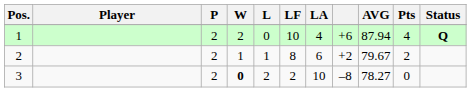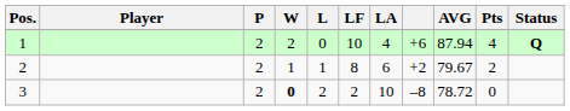 <table class="wikitable" style="text-align:center; margin: 1em auto 1em auto, align:left">
 <tr>
 <th width=25>Pos.</th>
 <th width=200>Player</th>
 <th width=25>P</th>
 <th width=25>W</th>
 <th width=25>L</th>
 <th width=25>LF</th>
 <th width=25>LA</th>
 <th width=25></th>
 <th width=35>AVG</th>
 <th width=25>Pts</th>
 <th width=50>Status</th>
 </tr>
 <tr>
 </tr>
 <tr style="background-color:#ccffcc">
 <td>1</td>
 <td align=left></td>
 <td>2</td>
 <td>2</td>
 <td>0</td>
 <td>10</td>
 <td>4</td>
 <td>+6</td>
 <td>87.94</td>
 <td>4</td>
 <td><strong>Q</strong></td>
 </tr>
 <tr style=>
 <td>2</td>
 <td align=left></td>
 <td>2</td>
 <td>1</td>
 <td>1</td>
 <td>8</td>
 <td>6</td>
 <td>+2</td>
 <td>79.67</td>
 <td>2</td>
 <td></td>
 </tr>
 <tr style=>
 <td>3</td>
 <td align=left></td>
 <td>2</td>
 <td><strong>0</strong></td>
 <td>2</td>
 <td>2</td>
 <td>10</td>
 <td>–8</td>
-<td>78.27</td>
+<td>78.72</td>
 <td>0</td>
 <td></td>
 </tr>
 </table>
